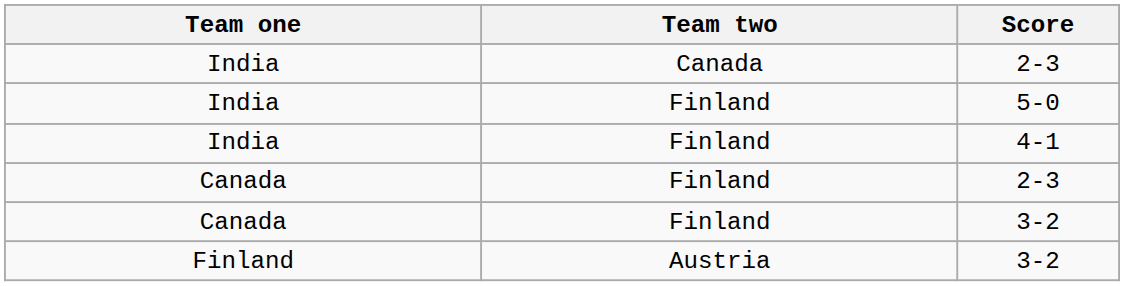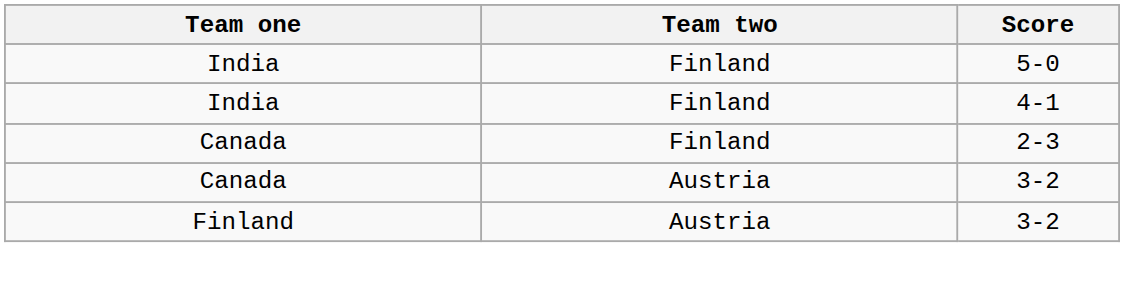 <table class="wikitable" style="text-align: center">
 <tr>
 <th width=250>Team one</th>
 <th width=250>Team two</th>
 <th width=80>Score</th>
-</tr>
-<tr>
-<td> India</td>
-<td> Canada</td>
-<td>2-3</td>
 </tr>
 <tr>
 <td> India</td>
 <td> Finland</td>
 <td>5-0</td>
 </tr>
 <tr>
 <td> India</td>
 <td> Finland</td>
 <td>4-1</td>
 </tr>
 <tr>
 <td> Canada</td>
 <td> Finland</td>
 <td>2-3</td>
 </tr>
 <tr>
 <td> Canada</td>
-<td> Finland</td>
+<td> Austria</td>
 <td>3-2</td>
 </tr>
 <tr>
 <td> Finland</td>
 <td> Austria</td>
 <td>3-2</td>
 </tr>
 </table>
